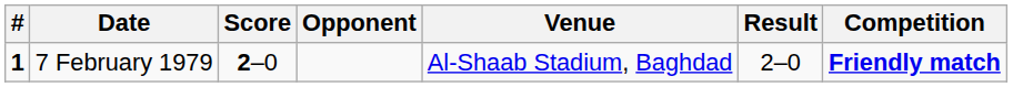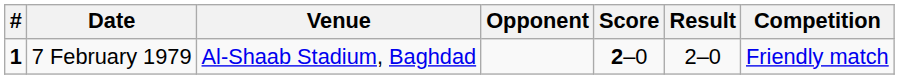 <table class="wikitable">
 <tr>
 <th>#</th>
 <th>Date</th>
+<th>Venue</th>
+<th>Opponent</th>
 <th>Score</th>
-<th>Opponent</th>
-<th>Venue</th>
 <th>Result</th>
 <th>Competition</th>
 </tr>
 <tr>
 <td><strong>1</strong></td>
 <td>7 February 1979</td>
+<td><a href='#'>Al-Shaab Stadium</a>, <a href='#'>Baghdad</a></td>
+<td></td>
 <td align=center><strong>2</strong>–0</td>
-<td></td>
-<td><a href='#'>Al-Shaab Stadium</a>, <a href='#'>Baghdad</a></td>
 <td align=center>2–0</td>
-<td><strong><a href='#'>Friendly match</a></strong></td>
+<td><a href='#'>Friendly match</a></td>
 </tr>
 </table>
